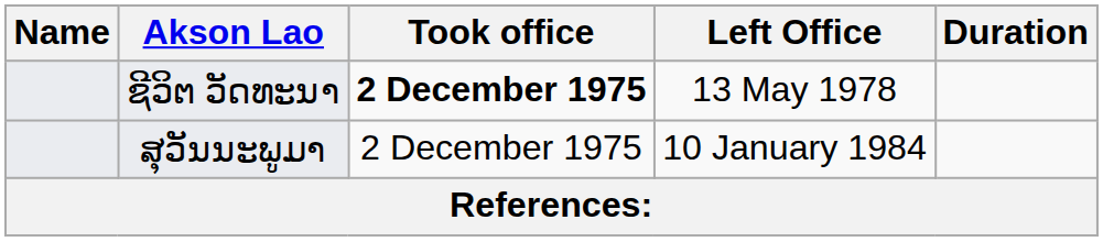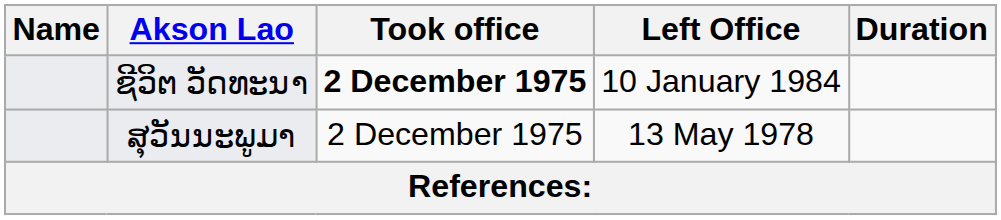 <table class="wikitable sortable" style=text-align:center>
 <tr>
 <th>Name</th>
 <th class="unsortable"><a href='#'>Akson Lao</a></th>
 <th>Took office</th>
 <th>Left Office</th>
 <th>Duration</th>
 </tr>
 <tr>
 <td bgcolor = #EAECF0></td>
 <td bgcolor = #EAECF0>ຊີວິຕ ວັດທະນາ</td>
 <td><strong>2 December 1975</strong></td>
-<td>13 May 1978</td>
+<td>10 January 1984</td>
 <td></td>
 </tr>
 <tr>
 <td bgcolor = #EAECF0></td>
 <td bgcolor = #EAECF0>ສຸວັນນະພູມາ</td>
 <td>2 December 1975</td>
-<td>10 January 1984</td>
+<td>13 May 1978</td>
 <td></td>
 </tr>
 <tr>
 <th colspan="15" unsortable><strong>References:</strong><br></th>
 </tr>
 </table>
